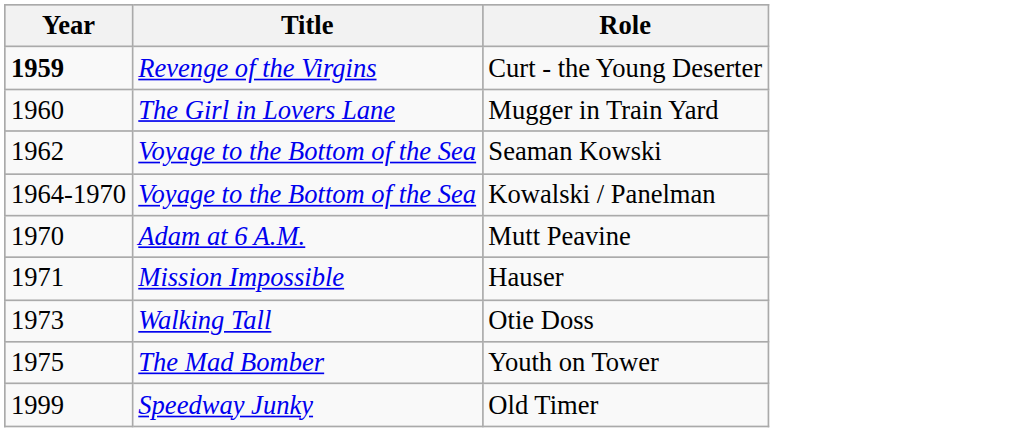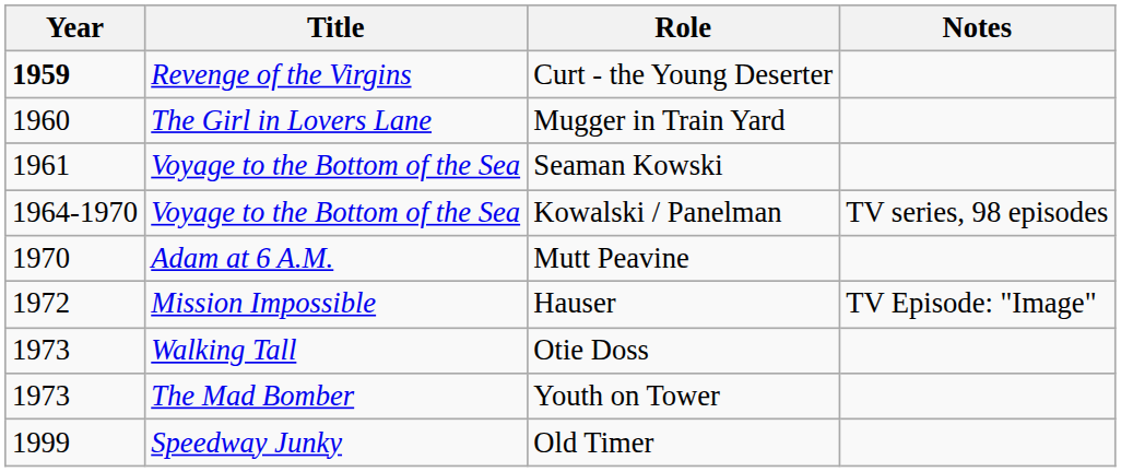 <table class="wikitable">
 <tr>
 <th>Year</th>
 <th>Title</th>
 <th>Role</th>
+<th>Notes</th>
 </tr>
 <tr>
 <td><strong>1959</strong></td>
 <td><em><a href='#'>Revenge of the Virgins</a></em></td>
 <td>Curt - the Young Deserter</td>
+<td></td>
 </tr>
 <tr>
 <td>1960</td>
 <td><em><a href='#'>The Girl in Lovers Lane</a></em></td>
 <td>Mugger in Train Yard</td>
+<td></td>
 </tr>
 <tr>
-<td>1962</td>
+<td>1961</td>
 <td><em><a href='#'>Voyage to the Bottom of the Sea</a></em></td>
 <td>Seaman Kowski</td>
+<td></td>
 </tr>
 <tr>
 <td>1964-1970</td>
 <td><em><a href='#'>Voyage to the Bottom of the Sea</a></em></td>
 <td>Kowalski / Panelman</td>
+<td>TV series, 98 episodes</td>
 </tr>
 <tr>
 <td>1970</td>
 <td><em><a href='#'>Adam at 6 A.M.</a></em></td>
 <td>Mutt Peavine</td>
+<td></td>
 </tr>
 <tr>
-<td>1971</td>
+<td>1972</td>
 <td><em><a href='#'>Mission Impossible</a></em></td>
 <td>Hauser</td>
+<td>TV Episode: "Image"</td>
 </tr>
 <tr>
 <td>1973</td>
 <td><em><a href='#'>Walking Tall</a></em></td>
 <td>Otie Doss</td>
+<td></td>
 </tr>
 <tr>
-<td>1975</td>
+<td>1973</td>
 <td><em><a href='#'>The Mad Bomber</a></em></td>
 <td>Youth on Tower</td>
+<td></td>
 </tr>
 <tr>
 <td>1999</td>
 <td><em><a href='#'>Speedway Junky</a></em></td>
 <td>Old Timer</td>
+<td></td>
 </tr>
 </table>
